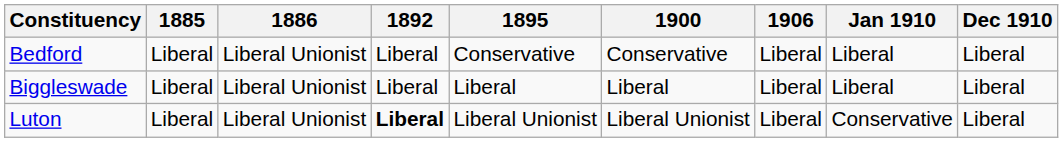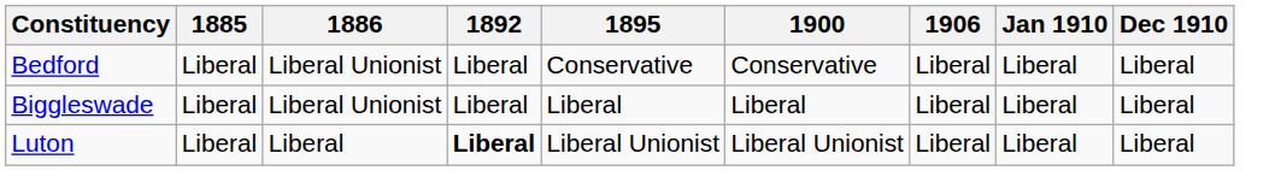 <table class="wikitable">
 <tr>
 <th>Constituency</th>
 <th>1885</th>
 <th>1886</th>
 <th>1892</th>
 <th>1895</th>
 <th>1900</th>
 <th>1906</th>
 <th>Jan 1910</th>
 <th>Dec 1910</th>
 </tr>
 <tr>
 <td><a href='#'>Bedford</a></td>
 <td bgcolor=>Liberal</td>
 <td bgcolor=>Liberal Unionist</td>
 <td bgcolor=>Liberal</td>
 <td bgcolor=>Conservative</td>
 <td bgcolor=>Conservative</td>
 <td bgcolor=>Liberal</td>
 <td bgcolor=>Liberal</td>
 <td bgcolor=>Liberal</td>
 </tr>
 <tr>
 <td><a href='#'>Biggleswade</a></td>
 <td bgcolor=>Liberal</td>
 <td bgcolor=>Liberal Unionist</td>
 <td bgcolor=>Liberal</td>
 <td bgcolor=>Liberal</td>
 <td bgcolor=>Liberal</td>
 <td bgcolor=>Liberal</td>
 <td bgcolor=>Liberal</td>
 <td bgcolor=>Liberal</td>
 </tr>
 <tr>
 <td><a href='#'>Luton</a></td>
 <td bgcolor=>Liberal</td>
-<td bgcolor=>Liberal Unionist</td>
+<td bgcolor=>Liberal</td>
 <td bgcolor=><strong>Liberal</strong></td>
 <td bgcolor=>Liberal Unionist</td>
 <td bgcolor=>Liberal Unionist</td>
 <td bgcolor=>Liberal</td>
-<td bgcolor=>Conservative</td>
+<td bgcolor=>Liberal</td>
 <td bgcolor=>Liberal</td>
 </tr>
 </table>
